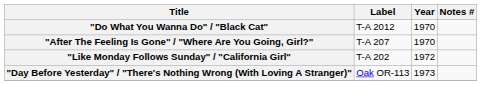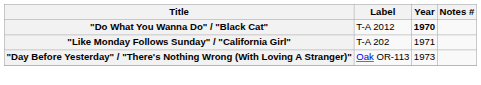 <table class="wikitable plainrowheaders sortable">
 <tr>
 <th scope="col">Title</th>
 <th scope="col">Label</th>
 <th scope="col">Year</th>
 <th scope="col" class="unsortable">Notes #</th>
 </tr>
 <tr>
 <th scope="row">"Do What You Wanna Do" / "Black Cat"</th>
 <td>T-A 2012</td>
-<td>1970</td>
-<td></td>
-</tr>
-<tr>
-<th scope="row">"After The Feeling Is Gone" / "Where Are You Going, Girl?"</th>
-<td>T-A 207</td>
-<td>1970</td>
+<td><strong>1970</strong></td>
 <td></td>
 </tr>
 <tr>
 <th scope="row">"Like Monday Follows Sunday" / "California Girl"</th>
 <td>T-A 202</td>
-<td>1972</td>
+<td>1971</td>
 <td></td>
 </tr>
 <tr>
 <th scope="row">"Day Before Yesterday" / "There's Nothing Wrong (With Loving A Stranger)"</th>
 <td><a href='#'>Oak</a> OR-113</td>
 <td>1973</td>
 <td></td>
 </tr>
 <tr>
 </tr>
 </table>
